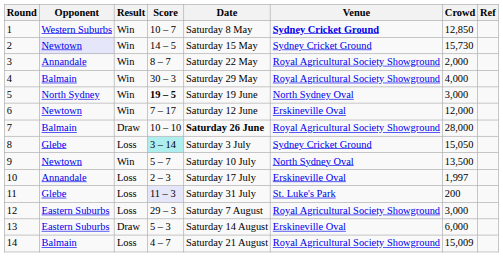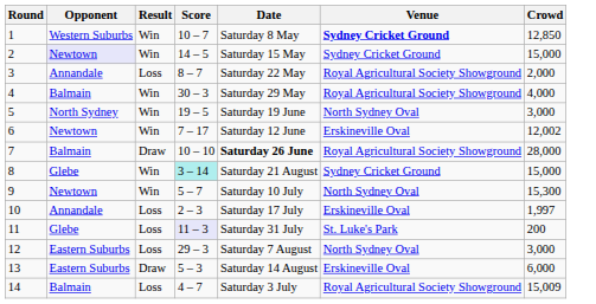 <table class="wikitable" style="text-align:left;">
 <tr>
 <th>Round</th>
 <th>Opponent</th>
 <th>Result</th>
 <th>Score</th>
 <th>Date</th>
 <th>Venue</th>
 <th>Crowd</th>
-<th>Ref</th>
 </tr>
 <tr>
 <td>1</td>
 <td> <a href='#'>Western Suburbs</a></td>
 <td>Win</td>
 <td>10 – 7</td>
 <td>Saturday 8 May</td>
 <td><strong><a href='#'>Sydney Cricket Ground</a></strong></td>
 <td>12,850</td>
-<td></td>
 </tr>
 <tr>
 <td>2</td>
 <td style="background: lavender;"> <a href='#'>Newtown</a></td>
 <td>Win</td>
 <td>14 – 5</td>
 <td>Saturday 15 May</td>
 <td><a href='#'>Sydney Cricket Ground</a></td>
-<td>15,730</td>
-<td></td>
+<td>15,000</td>
 </tr>
 <tr>
 <td>3</td>
 <td> <a href='#'>Annandale</a></td>
-<td>Win</td>
+<td>Loss</td>
 <td>8 – 7</td>
 <td>Saturday 22 May</td>
 <td><a href='#'>Royal Agricultural Society Showground</a></td>
 <td>2,000</td>
-<td></td>
 </tr>
 <tr>
 <td>4</td>
 <td> <a href='#'>Balmain</a></td>
 <td>Win</td>
 <td>30 – 3</td>
 <td>Saturday 29 May</td>
 <td><a href='#'>Royal Agricultural Society Showground</a></td>
 <td>4,000</td>
-<td></td>
 </tr>
 <tr>
 <td>5</td>
 <td> <a href='#'>North Sydney</a></td>
 <td>Win</td>
-<td><strong>19 – 5</strong></td>
+<td>19 – 5</td>
 <td>Saturday 19 June</td>
 <td><a href='#'>North Sydney Oval</a></td>
 <td>3,000</td>
-<td></td>
 </tr>
 <tr>
 <td>6</td>
 <td> <a href='#'>Newtown</a></td>
 <td>Win</td>
 <td>7 – 17</td>
 <td>Saturday 12 June</td>
 <td><a href='#'>Erskineville Oval</a></td>
-<td>12,000</td>
-<td></td>
+<td>12,002</td>
 </tr>
 <tr>
 <td>7</td>
 <td> <a href='#'>Balmain</a></td>
 <td>Draw</td>
 <td>10 – 10</td>
 <td><strong>Saturday 26 June</strong></td>
 <td><a href='#'>Royal Agricultural Society Showground</a></td>
 <td>28,000</td>
-<td></td>
 </tr>
 <tr>
 <td>8</td>
 <td> <a href='#'>Glebe</a></td>
-<td>Loss</td>
+<td>Win</td>
 <td style="background: paleturquoise;">3 – 14</td>
-<td>Saturday 3 July</td>
+<td>Saturday 21 August</td>
 <td><a href='#'>Sydney Cricket Ground</a></td>
-<td>15,050</td>
-<td></td>
+<td>15,000</td>
 </tr>
 <tr>
 <td>9</td>
 <td> <a href='#'>Newtown</a></td>
 <td>Win</td>
 <td>5 – 7</td>
 <td>Saturday 10 July</td>
 <td><a href='#'>North Sydney Oval</a></td>
-<td>13,500</td>
-<td></td>
+<td>15,300</td>
 </tr>
 <tr>
 <td>10</td>
 <td> <a href='#'>Annandale</a></td>
 <td>Loss</td>
 <td>2 – 3</td>
 <td>Saturday 17 July</td>
 <td><a href='#'>Erskineville Oval</a></td>
 <td>1,997</td>
-<td></td>
 </tr>
 <tr>
 <td>11</td>
 <td> <a href='#'>Glebe</a></td>
 <td>Loss</td>
 <td style="background: lavender;">11 – 3</td>
 <td>Saturday 31 July</td>
 <td><a href='#'>St. Luke's Park</a></td>
 <td>200</td>
-<td></td>
 </tr>
 <tr>
 <td>12</td>
 <td> <a href='#'>Eastern Suburbs</a></td>
 <td>Loss</td>
 <td>29 – 3</td>
 <td>Saturday 7 August</td>
-<td><a href='#'>Royal Agricultural Society Showground</a></td>
+<td><a href='#'>North Sydney Oval</a></td>
 <td>3,000</td>
-<td></td>
 </tr>
 <tr>
 <td>13</td>
 <td> <a href='#'>Eastern Suburbs</a></td>
 <td>Draw</td>
 <td>5 – 3</td>
 <td>Saturday 14 August</td>
 <td><a href='#'>Erskineville Oval</a></td>
 <td>6,000</td>
-<td></td>
 </tr>
 <tr>
 <td>14</td>
 <td> <a href='#'>Balmain</a></td>
 <td>Loss</td>
 <td>4 – 7</td>
-<td>Saturday 21 August</td>
+<td>Saturday 3 July</td>
 <td><a href='#'>Royal Agricultural Society Showground</a></td>
 <td>15,009</td>
-<td></td>
 </tr>
 </table>
